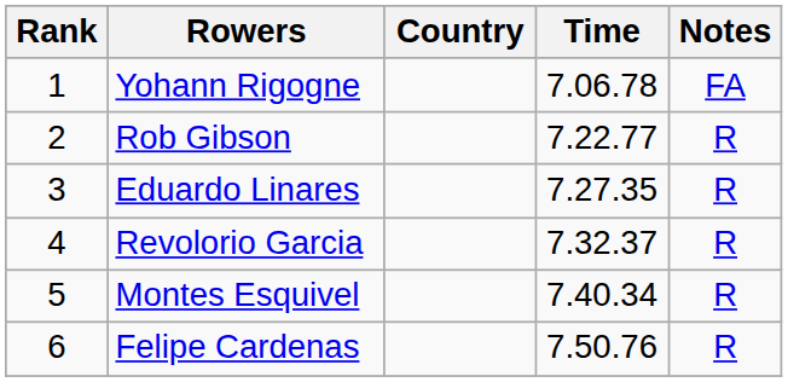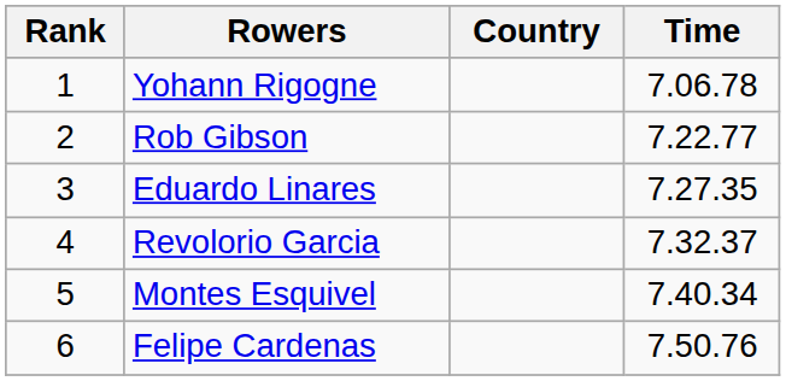 <table class="wikitable" width=60% style="text-align:center">
 <tr>
 <th>Rank</th>
 <th>Rowers</th>
 <th>Country</th>
 <th>Time</th>
-<th>Notes</th>
 </tr>
 <tr>
 <td>1</td>
 <td align=left><a href='#'>Yohann Rigogne</a></td>
 <td align=left></td>
 <td>7.06.78</td>
-<td><a href='#'>FA</a></td>
 </tr>
 <tr>
 <td>2</td>
 <td align=left><a href='#'>Rob Gibson</a></td>
 <td align=left></td>
 <td>7.22.77</td>
-<td><a href='#'>R</a></td>
 </tr>
 <tr>
 <td>3</td>
 <td align=left><a href='#'>Eduardo Linares</a></td>
 <td align=left></td>
 <td>7.27.35</td>
-<td><a href='#'>R</a></td>
 </tr>
 <tr>
 <td>4</td>
 <td align=left><a href='#'>Revolorio Garcia</a></td>
 <td align=left></td>
 <td>7.32.37</td>
-<td><a href='#'>R</a></td>
 </tr>
 <tr>
 <td>5</td>
 <td align=left><a href='#'>Montes Esquivel</a></td>
 <td align=left></td>
 <td>7.40.34</td>
-<td><a href='#'>R</a></td>
 </tr>
 <tr>
 <td>6</td>
 <td align=left><a href='#'>Felipe Cardenas</a></td>
 <td align=left></td>
 <td>7.50.76</td>
-<td><a href='#'>R</a></td>
 </tr>
 </table>
